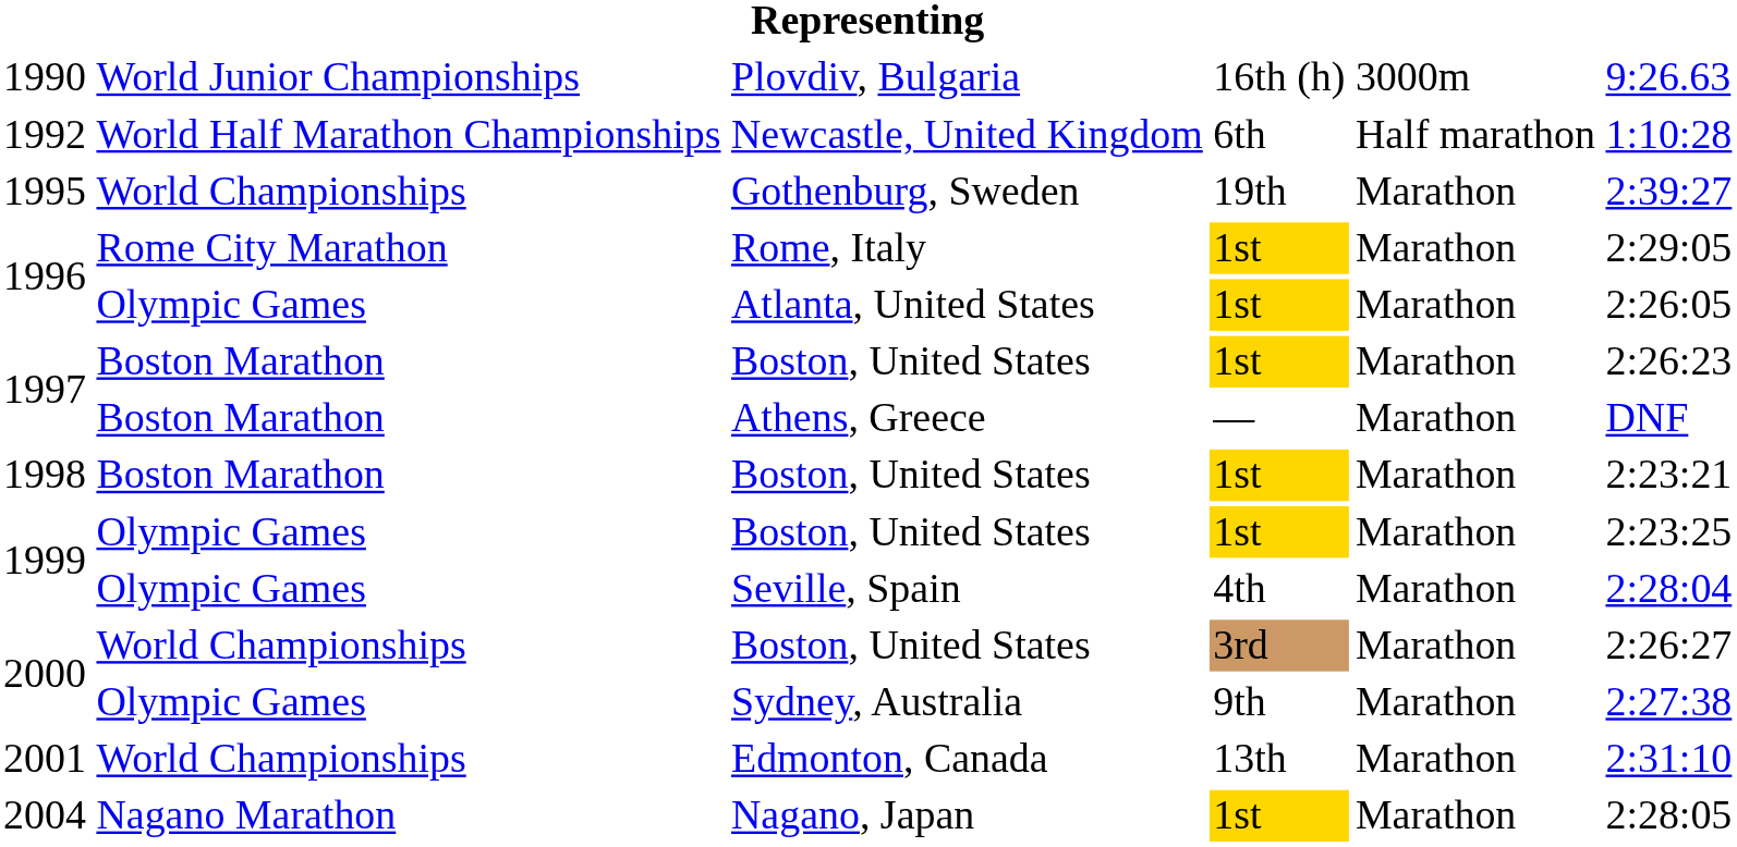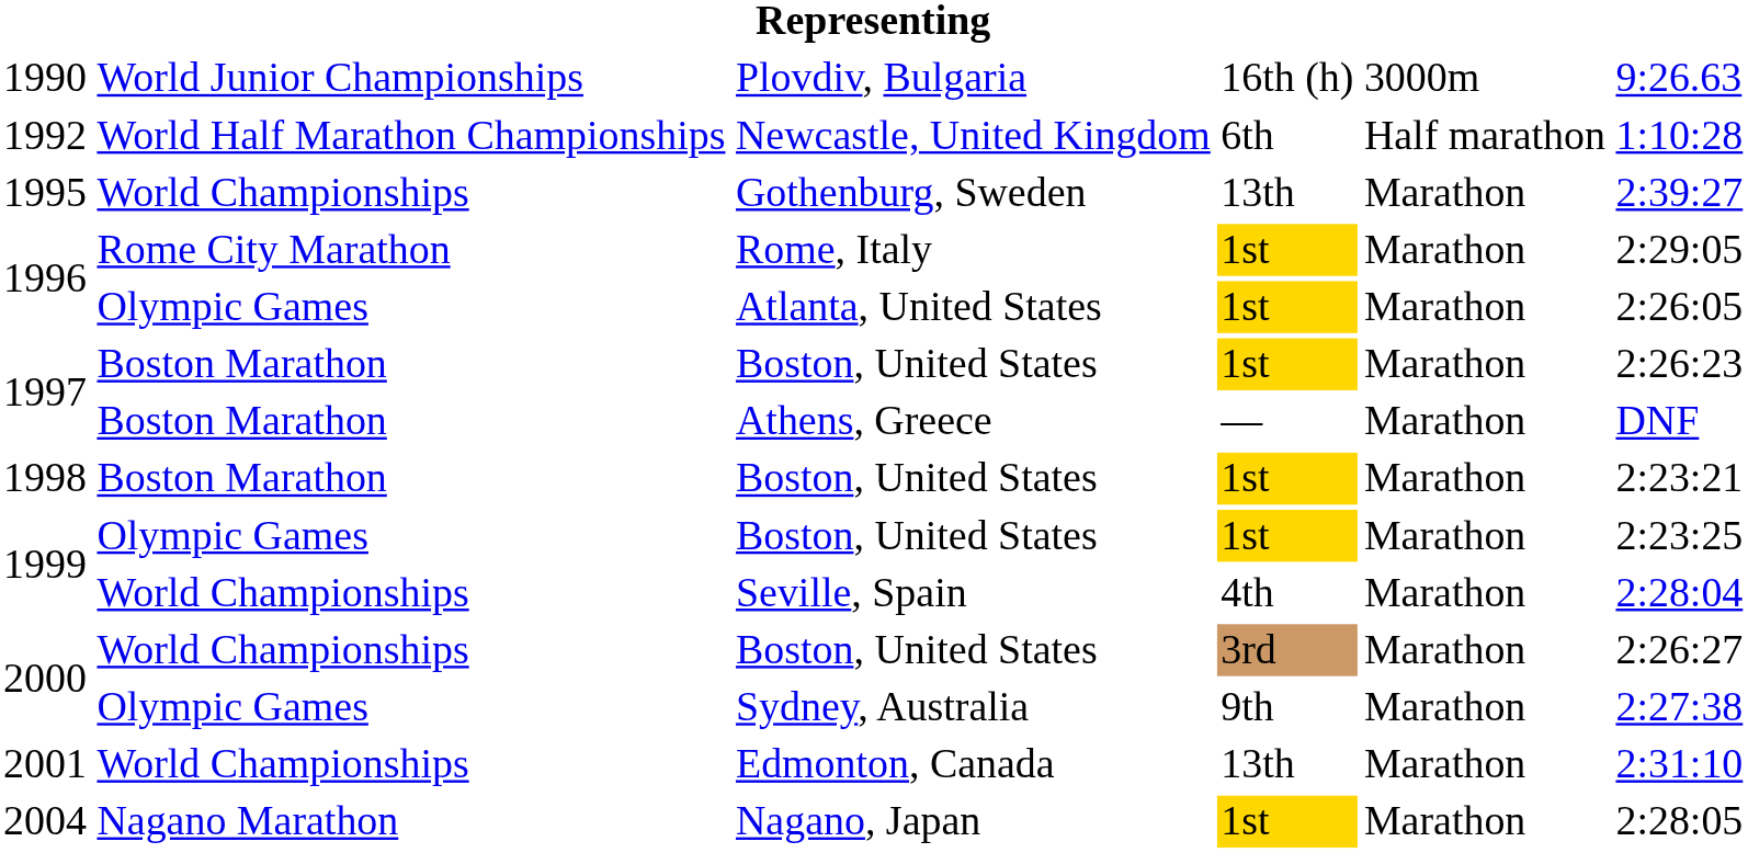 <table>
 <tr>
 <th colspan="6">Representing </th>
 </tr>
 <tr>
 <td>1990</td>
 <td><a href='#'>World Junior Championships</a></td>
 <td><a href='#'>Plovdiv</a>, <a href='#'>Bulgaria</a></td>
 <td>16th (h)</td>
 <td>3000m</td>
 <td><a href='#'>9:26.63</a></td>
 </tr>
 <tr>
 <td>1992</td>
 <td><a href='#'>World Half Marathon Championships</a></td>
 <td><a href='#'>Newcastle, United Kingdom</a></td>
 <td>6th</td>
 <td>Half marathon</td>
 <td><a href='#'>1:10:28</a></td>
 </tr>
 <tr>
 <td>1995</td>
 <td><a href='#'>World Championships</a></td>
 <td><a href='#'>Gothenburg</a>, Sweden</td>
-<td>19th</td>
+<td>13th</td>
 <td>Marathon</td>
 <td><a href='#'>2:39:27</a></td>
 </tr>
 <tr>
 <td rowspan=2>1996</td>
 <td><a href='#'>Rome City Marathon</a></td>
 <td><a href='#'>Rome</a>, Italy</td>
 <td bgcolor="gold">1st</td>
 <td>Marathon</td>
 <td>2:29:05</td>
 </tr>
 <tr>
 <td><a href='#'>Olympic Games</a></td>
 <td><a href='#'>Atlanta</a>, United States</td>
 <td bgcolor="gold">1st</td>
 <td>Marathon</td>
 <td>2:26:05</td>
 </tr>
 <tr>
 <td rowspan=2>1997</td>
 <td><a href='#'>Boston Marathon</a></td>
 <td><a href='#'>Boston</a>, United States</td>
 <td bgcolor="gold">1st</td>
 <td>Marathon</td>
 <td>2:26:23</td>
 </tr>
 <tr>
 <td><a href='#'>Boston Marathon</a></td>
 <td><a href='#'>Athens</a>, Greece</td>
 <td>—</td>
 <td>Marathon</td>
 <td><a href='#'>DNF</a></td>
 </tr>
 <tr>
 <td>1998</td>
 <td><a href='#'>Boston Marathon</a></td>
 <td><a href='#'>Boston</a>, United States</td>
 <td bgcolor="gold">1st</td>
 <td>Marathon</td>
 <td>2:23:21</td>
 </tr>
 <tr>
 <td rowspan=2>1999</td>
 <td><a href='#'>Olympic Games</a></td>
 <td><a href='#'>Boston</a>, United States</td>
 <td bgcolor="gold">1st</td>
 <td>Marathon</td>
 <td>2:23:25</td>
 </tr>
 <tr>
-<td><a href='#'>Olympic Games</a></td>
+<td><a href='#'>World Championships</a></td>
 <td><a href='#'>Seville</a>, Spain</td>
 <td>4th</td>
 <td>Marathon</td>
 <td><a href='#'>2:28:04</a></td>
 </tr>
 <tr>
 <td rowspan=2>2000</td>
 <td><a href='#'>World Championships</a></td>
 <td><a href='#'>Boston</a>, United States</td>
 <td bgcolor="cc9966">3rd</td>
 <td>Marathon</td>
 <td>2:26:27</td>
 </tr>
 <tr>
 <td><a href='#'>Olympic Games</a></td>
 <td><a href='#'>Sydney</a>, Australia</td>
 <td>9th</td>
 <td>Marathon</td>
 <td><a href='#'>2:27:38</a></td>
 </tr>
 <tr>
 <td>2001</td>
 <td><a href='#'>World Championships</a></td>
 <td><a href='#'>Edmonton</a>, Canada</td>
 <td>13th</td>
 <td>Marathon</td>
 <td><a href='#'>2:31:10</a></td>
 </tr>
 <tr>
 <td>2004</td>
 <td><a href='#'>Nagano Marathon</a></td>
 <td><a href='#'>Nagano</a>, Japan</td>
 <td bgcolor="gold">1st</td>
 <td>Marathon</td>
 <td>2:28:05</td>
 </tr>
 </table>
